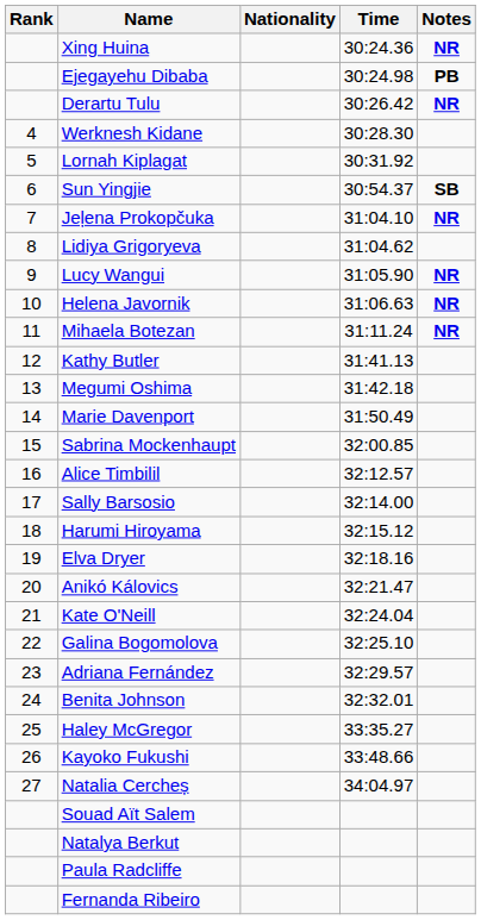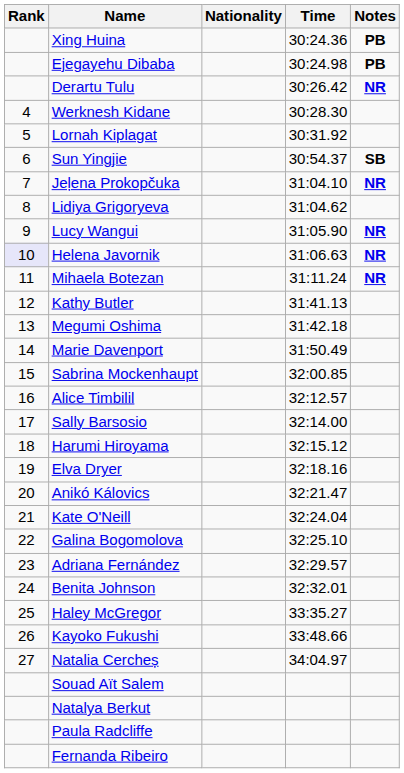 <table class="wikitable sortable" style="text-align:center">
 <tr>
 <th>Rank</th>
 <th>Name</th>
 <th>Nationality</th>
 <th>Time</th>
 <th>Notes</th>
 </tr>
 <tr>
 <td></td>
 <td align="left"><a href='#'>Xing Huina</a></td>
 <td align=left></td>
 <td>30:24.36</td>
-<td><strong><a href='#'>NR</a></strong></td>
+<td><strong>PB</strong></td>
 </tr>
 <tr>
 <td></td>
 <td align="left"><a href='#'>Ejegayehu Dibaba</a></td>
 <td align=left></td>
 <td>30:24.98</td>
 <td><strong>PB</strong></td>
 </tr>
 <tr>
 <td></td>
 <td align="left"><a href='#'>Derartu Tulu</a></td>
 <td align=left></td>
 <td>30:26.42</td>
 <td><strong><a href='#'>NR</a></strong></td>
 </tr>
 <tr>
 <td>4</td>
 <td align="left"><a href='#'>Werknesh Kidane</a></td>
 <td align=left></td>
 <td>30:28.30</td>
 <td></td>
 </tr>
 <tr>
 <td>5</td>
 <td align="left"><a href='#'>Lornah Kiplagat</a></td>
 <td align=left></td>
 <td>30:31.92</td>
 <td></td>
 </tr>
 <tr>
 <td>6</td>
 <td align="left"><a href='#'>Sun Yingjie</a></td>
 <td align=left></td>
 <td>30:54.37</td>
 <td><strong>SB</strong></td>
 </tr>
 <tr>
 <td>7</td>
 <td align="left"><a href='#'>Jeļena Prokopčuka</a></td>
 <td align=left></td>
 <td>31:04.10</td>
 <td><strong><a href='#'>NR</a></strong></td>
 </tr>
 <tr>
 <td>8</td>
 <td align="left"><a href='#'>Lidiya Grigoryeva</a></td>
 <td align=left></td>
 <td>31:04.62</td>
 <td></td>
 </tr>
 <tr>
 <td>9</td>
 <td align="left"><a href='#'>Lucy Wangui</a></td>
 <td align=left></td>
 <td>31:05.90</td>
 <td><strong><a href='#'>NR</a></strong></td>
 </tr>
 <tr>
-<td>10</td>
+<td style="background: lavender;">10</td>
 <td align="left"><a href='#'>Helena Javornik</a></td>
 <td align=left></td>
 <td>31:06.63</td>
 <td><strong><a href='#'>NR</a></strong></td>
 </tr>
 <tr>
 <td>11</td>
 <td align="left"><a href='#'>Mihaela Botezan</a></td>
 <td align=left></td>
 <td>31:11.24</td>
 <td><strong><a href='#'>NR</a></strong></td>
 </tr>
 <tr>
 <td>12</td>
 <td align="left"><a href='#'>Kathy Butler</a></td>
 <td align=left></td>
 <td>31:41.13</td>
 <td></td>
 </tr>
 <tr>
 <td>13</td>
 <td align="left"><a href='#'>Megumi Oshima</a></td>
 <td align=left></td>
 <td>31:42.18</td>
 <td></td>
 </tr>
 <tr>
 <td>14</td>
 <td align="left"><a href='#'>Marie Davenport</a></td>
 <td align=left></td>
 <td>31:50.49</td>
 <td></td>
 </tr>
 <tr>
 <td>15</td>
 <td align="left"><a href='#'>Sabrina Mockenhaupt</a></td>
 <td align=left></td>
 <td>32:00.85</td>
 <td></td>
 </tr>
 <tr>
 <td>16</td>
 <td align="left"><a href='#'>Alice Timbilil</a></td>
 <td align=left></td>
 <td>32:12.57</td>
 <td></td>
 </tr>
 <tr>
 <td>17</td>
 <td align="left"><a href='#'>Sally Barsosio</a></td>
 <td align=left></td>
 <td>32:14.00</td>
 <td></td>
 </tr>
 <tr>
 <td>18</td>
 <td align="left"><a href='#'>Harumi Hiroyama</a></td>
 <td align=left></td>
 <td>32:15.12</td>
 <td></td>
 </tr>
 <tr>
 <td>19</td>
 <td align="left"><a href='#'>Elva Dryer</a></td>
 <td align=left></td>
 <td>32:18.16</td>
 <td></td>
 </tr>
 <tr>
 <td>20</td>
 <td align="left"><a href='#'>Anikó Kálovics</a></td>
 <td align=left></td>
 <td>32:21.47</td>
 <td></td>
 </tr>
 <tr>
 <td>21</td>
 <td align="left"><a href='#'>Kate O'Neill</a></td>
 <td align=left></td>
 <td>32:24.04</td>
 <td></td>
 </tr>
 <tr>
 <td>22</td>
 <td align="left"><a href='#'>Galina Bogomolova</a></td>
 <td align=left></td>
 <td>32:25.10</td>
 <td></td>
 </tr>
 <tr>
 <td>23</td>
 <td align="left"><a href='#'>Adriana Fernández</a></td>
 <td align=left></td>
 <td>32:29.57</td>
 <td></td>
 </tr>
 <tr>
 <td>24</td>
 <td align="left"><a href='#'>Benita Johnson</a></td>
 <td align=left></td>
 <td>32:32.01</td>
 <td></td>
 </tr>
 <tr>
 <td>25</td>
 <td align="left"><a href='#'>Haley McGregor</a></td>
 <td align=left></td>
 <td>33:35.27</td>
 <td></td>
 </tr>
 <tr>
 <td>26</td>
 <td align="left"><a href='#'>Kayoko Fukushi</a></td>
 <td align=left></td>
 <td>33:48.66</td>
 <td></td>
 </tr>
 <tr>
 <td>27</td>
 <td align="left"><a href='#'>Natalia Cercheș</a></td>
 <td align=left></td>
 <td>34:04.97</td>
 <td></td>
 </tr>
 <tr>
 <td></td>
 <td align="left"><a href='#'>Souad Aït Salem</a></td>
 <td align=left></td>
 <td></td>
 <td></td>
 </tr>
 <tr>
 <td></td>
 <td align="left"><a href='#'>Natalya Berkut</a></td>
 <td align=left></td>
 <td></td>
 <td></td>
 </tr>
 <tr>
 <td></td>
 <td align="left"><a href='#'>Paula Radcliffe</a></td>
 <td align=left></td>
 <td></td>
 <td></td>
 </tr>
 <tr>
 <td></td>
 <td align="left"><a href='#'>Fernanda Ribeiro</a></td>
 <td align=left></td>
 <td></td>
 <td></td>
 </tr>
 </table>
